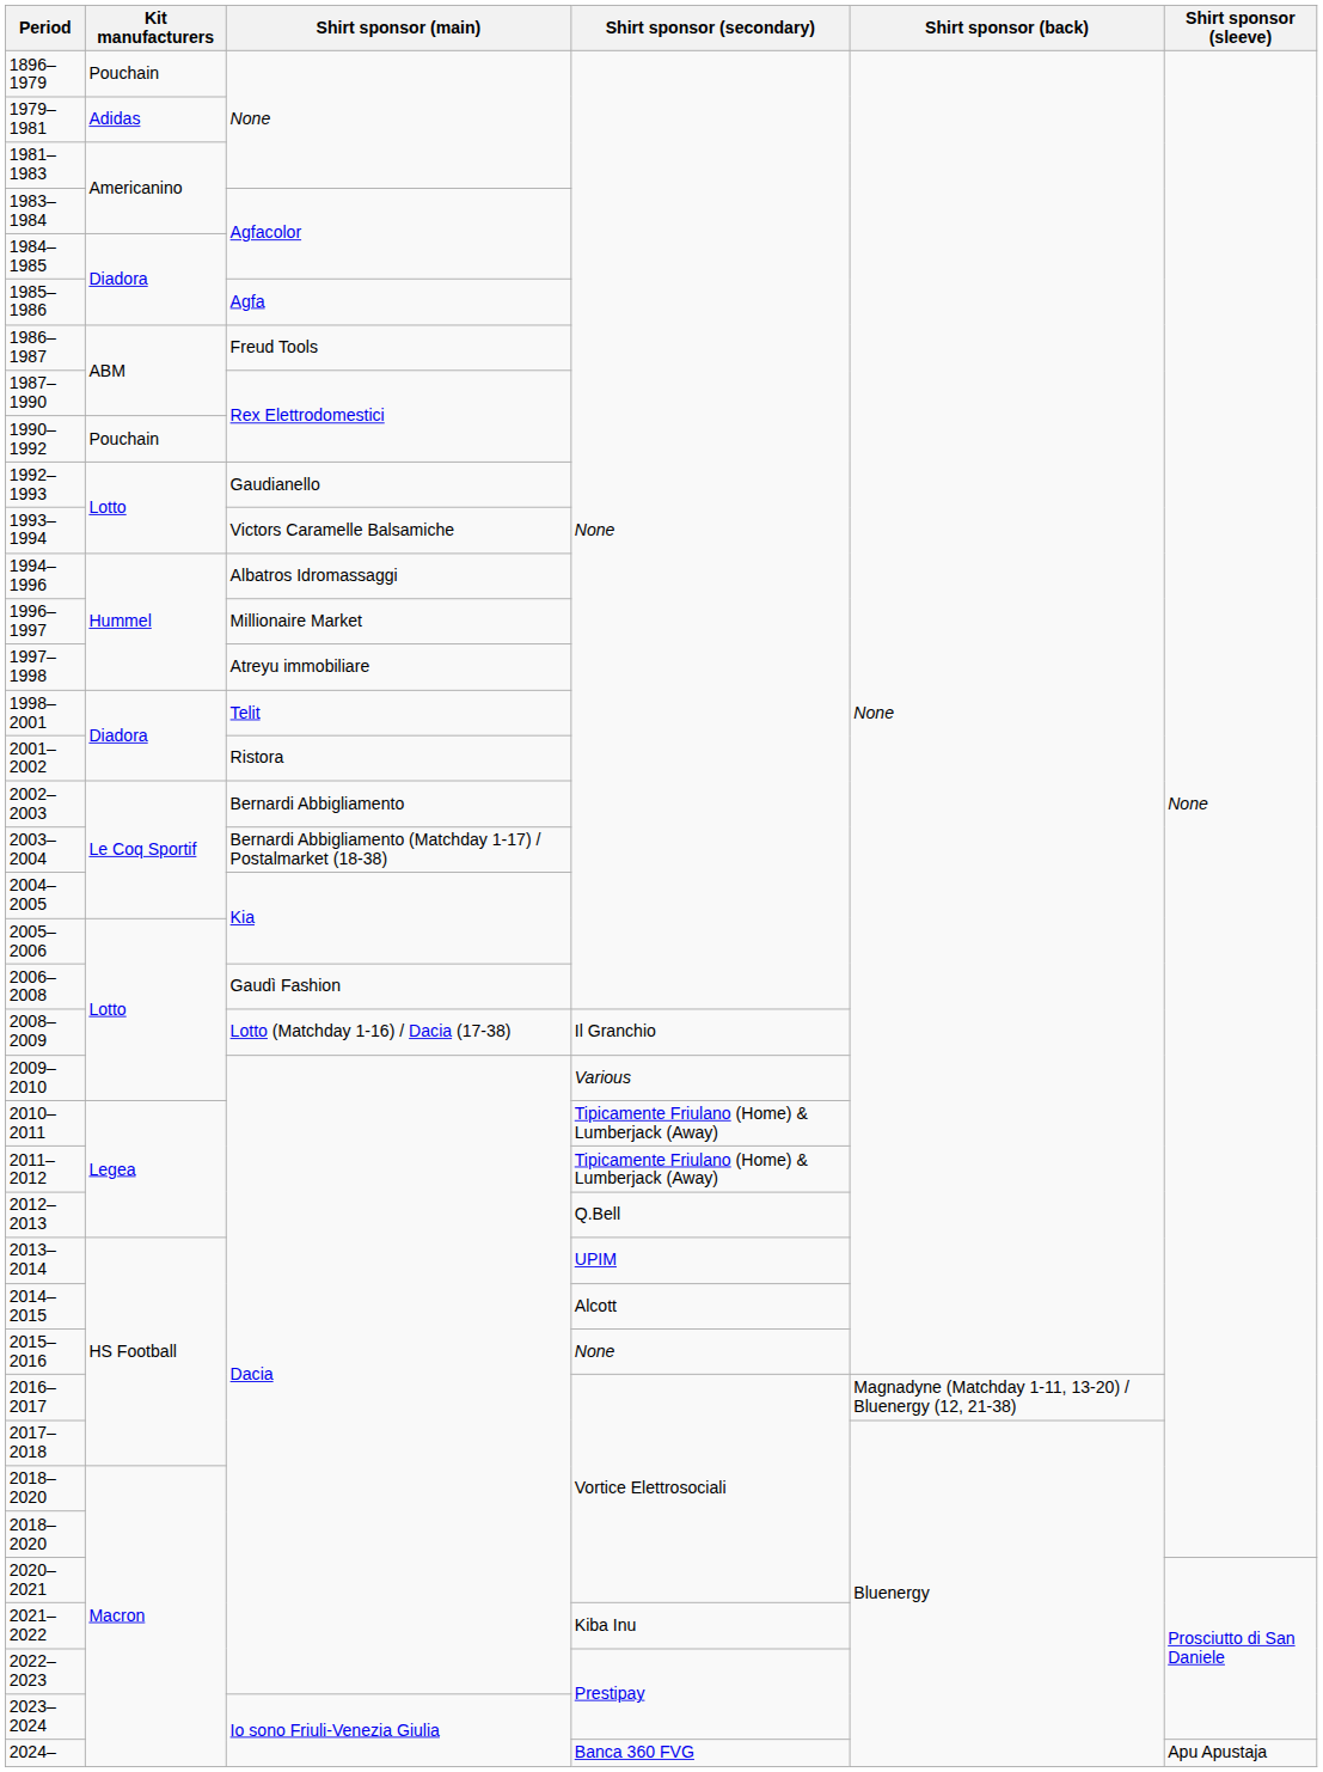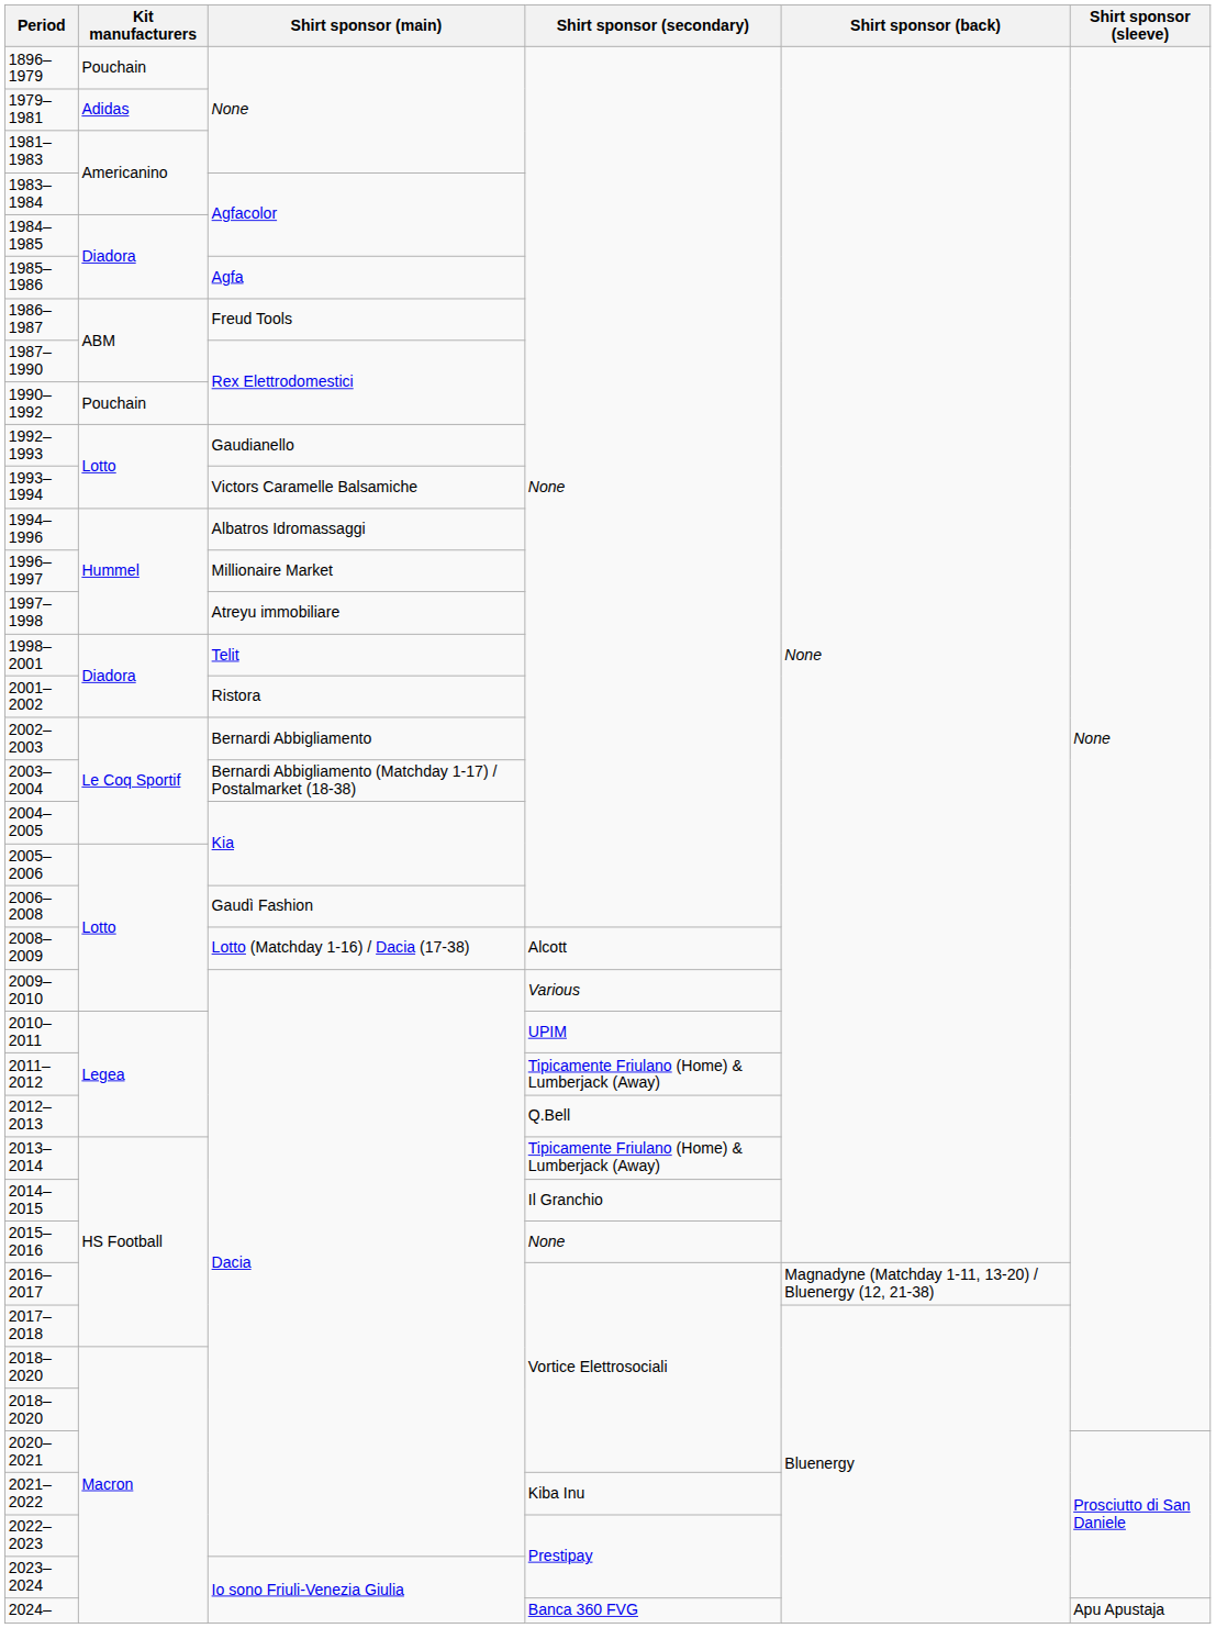 <table class="wikitable">
 <tr>
 <th>Period</th>
 <th>Kit manufacturers</th>
 <th>Shirt sponsor (main)</th>
 <th>Shirt sponsor (secondary)</th>
 <th>Shirt sponsor (back)</th>
 <th>Shirt sponsor (sleeve)</th>
 </tr>
 <tr>
 <td>1896–1979</td>
 <td>Pouchain</td>
 <td rowspan="3"><em>None</em></td>
 <td rowspan="21"><em>None</em></td>
 <td rowspan="29"><em>None</em></td>
 <td rowspan="33"><em>None</em></td>
 </tr>
 <tr>
 <td>1979–1981</td>
 <td><a href='#'>Adidas</a></td>
 </tr>
 <tr>
 <td>1981–1983</td>
 <td rowspan="2">Americanino</td>
 </tr>
 <tr>
 <td>1983–1984</td>
 <td rowspan="2"><a href='#'>Agfacolor</a></td>
 </tr>
 <tr>
 <td>1984–1985</td>
 <td rowspan="2"><a href='#'>Diadora</a></td>
 </tr>
 <tr>
 <td>1985–1986</td>
 <td><a href='#'>Agfa</a></td>
 </tr>
 <tr>
 <td>1986–1987</td>
 <td rowspan="2">ABM</td>
 <td>Freud Tools</td>
 </tr>
 <tr>
 <td>1987–1990</td>
 <td rowspan="2"><a href='#'>Rex Elettrodomestici</a></td>
 </tr>
 <tr>
 <td>1990–1992</td>
 <td>Pouchain</td>
 </tr>
 <tr>
 <td>1992–1993</td>
 <td rowspan="2"><a href='#'>Lotto</a></td>
 <td>Gaudianello</td>
 </tr>
 <tr>
 <td>1993–1994</td>
 <td>Victors Caramelle Balsamiche</td>
 </tr>
 <tr>
 <td>1994–1996</td>
 <td rowspan="3"><a href='#'>Hummel</a></td>
 <td>Albatros Idromassaggi</td>
 </tr>
 <tr>
 <td>1996–1997</td>
 <td>Millionaire Market</td>
 </tr>
 <tr>
 <td>1997–1998</td>
 <td>Atreyu immobiliare</td>
 </tr>
 <tr>
 <td>1998–2001</td>
 <td rowspan="2"><a href='#'>Diadora</a></td>
 <td><a href='#'>Telit</a></td>
 </tr>
 <tr>
 <td>2001–2002</td>
 <td>Ristora</td>
 </tr>
 <tr>
 <td>2002–2003</td>
 <td rowspan="3"><a href='#'>Le Coq Sportif</a></td>
 <td>Bernardi Abbigliamento</td>
 </tr>
 <tr>
 <td>2003–2004</td>
 <td>Bernardi Abbigliamento (Matchday 1-17) / Postalmarket (18-38)</td>
 </tr>
 <tr>
 <td>2004–2005</td>
 <td rowspan="2"><a href='#'>Kia</a></td>
 </tr>
 <tr>
 <td>2005–2006</td>
 <td rowspan="4"><a href='#'>Lotto</a></td>
 </tr>
 <tr>
 <td>2006–2008</td>
 <td>Gaudì Fashion</td>
 </tr>
 <tr>
 <td>2008–2009</td>
 <td><a href='#'>Lotto</a> (Matchday 1-16) / <a href='#'>Dacia</a> (17-38)</td>
-<td>Il Granchio</td>
+<td>Alcott</td>
 </tr>
 <tr>
 <td>2009–2010</td>
 <td rowspan="14"><a href='#'>Dacia</a></td>
 <td><em>Various</em></td>
 </tr>
 <tr>
 <td>2010–2011</td>
 <td rowspan="3"><a href='#'>Legea</a></td>
-<td><a href='#'>Tipicamente Friulano</a> (Home) & Lumberjack (Away)</td>
+<td><a href='#'>UPIM</a></td>
 </tr>
 <tr>
 <td>2011–2012</td>
 <td><a href='#'>Tipicamente Friulano</a> (Home) & Lumberjack (Away)</td>
 </tr>
 <tr>
 <td>2012–2013</td>
 <td>Q.Bell</td>
 </tr>
 <tr>
 <td>2013–2014</td>
 <td rowspan="5">HS Football</td>
-<td><a href='#'>UPIM</a></td>
+<td><a href='#'>Tipicamente Friulano</a> (Home) & Lumberjack (Away)</td>
 </tr>
 <tr>
 <td>2014–2015</td>
-<td>Alcott</td>
+<td>Il Granchio</td>
 </tr>
 <tr>
 <td>2015–2016</td>
 <td><em>None</em></td>
 </tr>
 <tr>
 <td>2016–2017</td>
 <td rowspan="5">Vortice Elettrosociali</td>
 <td>Magnadyne (Matchday 1-11, 13-20) / Bluenergy (12, 21-38)</td>
 </tr>
 <tr>
 <td>2017–2018</td>
 <td rowspan="8">Bluenergy</td>
 </tr>
 <tr>
 <td>2018–2020</td>
 <td rowspan="7"><a href='#'>Macron</a></td>
 </tr>
 <tr>
 <td>2018–2020</td>
 </tr>
 <tr>
 <td>2020–2021</td>
 <td rowspan="4"><a href='#'>Prosciutto di San Daniele</a></td>
 </tr>
 <tr>
 <td>2021–2022</td>
 <td>Kiba Inu</td>
 </tr>
 <tr>
 <td>2022–2023</td>
 <td rowspan="2"><a href='#'>Prestipay</a></td>
 </tr>
 <tr>
 <td>2023–2024</td>
 <td rowspan="2"><a href='#'>Io sono Friuli-Venezia Giulia</a></td>
 </tr>
 <tr>
 <td>2024–</td>
 <td><a href='#'>Banca 360 FVG</a></td>
 <td>Apu Apustaja</td>
 </tr>
 </table>
